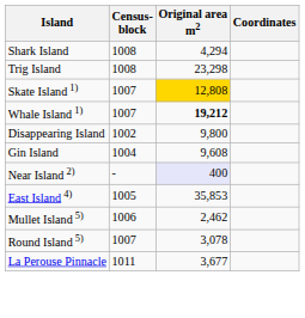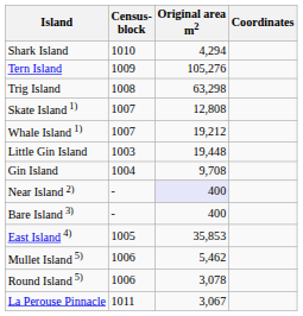 <table class="wikitable sortable">
 <tr>
 <th>Island</th>
 <th>Census-<br>block</th>
 <th>Original area <br>m<sup>2</sup></th>
 <th>Coordinates</th>
 </tr>
 <tr>
 <td>Shark Island</td>
-<td>1008</td>
+<td>1010</td>
 <td align="right">4,294</td>
 <td align="right"></td>
 </tr>
 <tr>
+<td><a href='#'>Tern Island</a></td>
+<td>1009</td>
+<td align="right">105,276</td>
+<td align="right"><br></td>
+</tr>
+<tr>
 <td>Trig Island</td>
 <td>1008</td>
-<td align="right">23,298</td>
+<td align="right">63,298</td>
 <td align="right"><br></td>
 </tr>
 <tr>
 <td>Skate Island<sup> 1)</sup></td>
 <td>1007</td>
-<td align="right" style="background: gold;">12,808</td>
+<td align="right">12,808</td>
 <td align="right"><br></td>
 </tr>
 <tr>
 <td>Whale Island<sup> 1)</sup></td>
 <td>1007</td>
-<td align="right"><strong>19,212</strong></td>
+<td align="right">19,212</td>
 <td align="right"><br></td>
 </tr>
 <tr>
-<td>Disappearing Island</td>
-<td>1002</td>
-<td align="right">9,800</td>
+<td>Little Gin Island</td>
+<td>1003</td>
+<td align="right">19,448</td>
 <td align="right"><br></td>
 </tr>
 <tr>
 <td>Gin Island</td>
 <td>1004</td>
-<td align="right">9,608</td>
+<td align="right">9,708</td>
 <td align="right"><br></td>
 </tr>
 <tr>
 <td>Near Island<sup> 2)</sup></td>
 <td>-</td>
 <td align="right" style="background: lavender;">400</td>
 <td align="right"></td>
+</tr>
+<tr>
+<td>Bare Island<sup> 3)</sup></td>
+<td>-</td>
+<td align="right">400</td>
+<td align="right"><br></td>
 </tr>
 <tr>
 <td><a href='#'>East Island</a><sup> 4)</sup></td>
 <td>1005</td>
 <td align="right">35,853</td>
 <td align="right"><br></td>
 </tr>
 <tr>
 <td>Mullet Island<sup> 5)</sup></td>
 <td>1006</td>
-<td align="right">2,462</td>
+<td align="right">5,462</td>
 <td align="right"><br></td>
 </tr>
 <tr>
 <td>Round Island<sup> 5)</sup></td>
-<td>1007</td>
+<td>1006</td>
 <td align="right">3,078</td>
 <td align="right"><br></td>
 </tr>
 <tr>
 <td><a href='#'>La Perouse Pinnacle</a></td>
 <td>1011</td>
-<td align="right">3,677</td>
+<td align="right">3,067</td>
 <td align="right"><br></td>
 </tr>
 </table>
